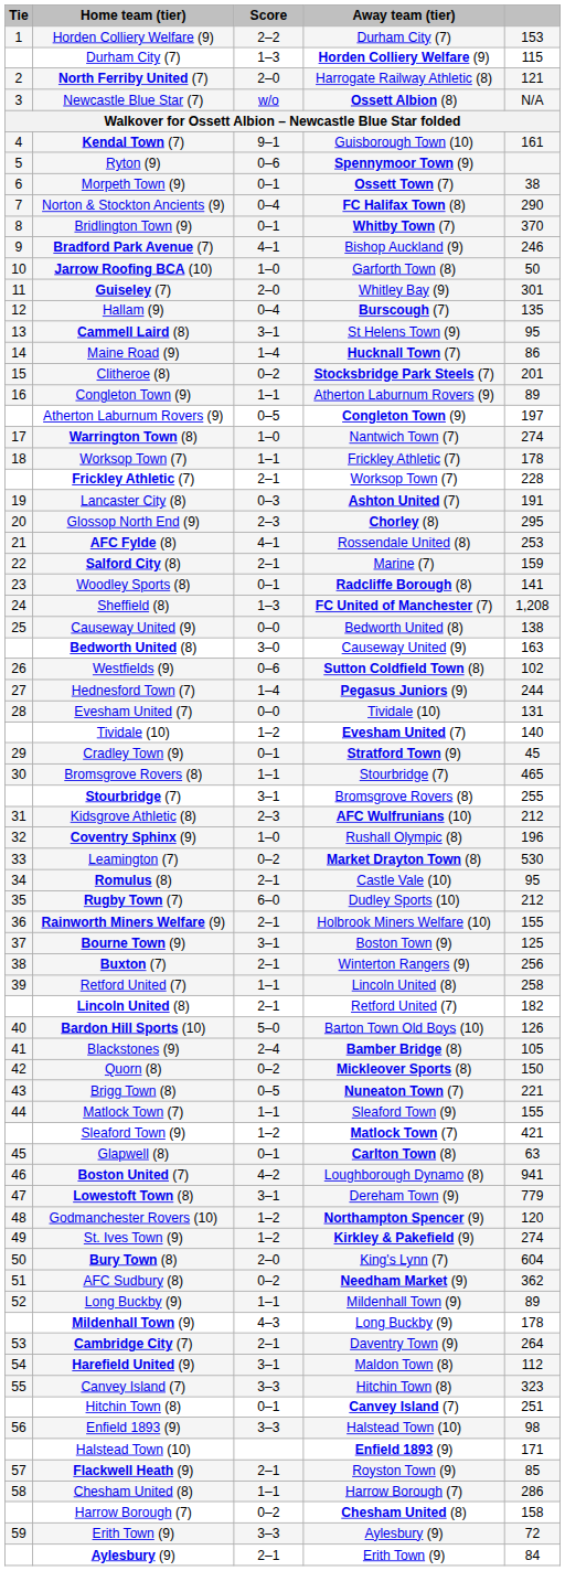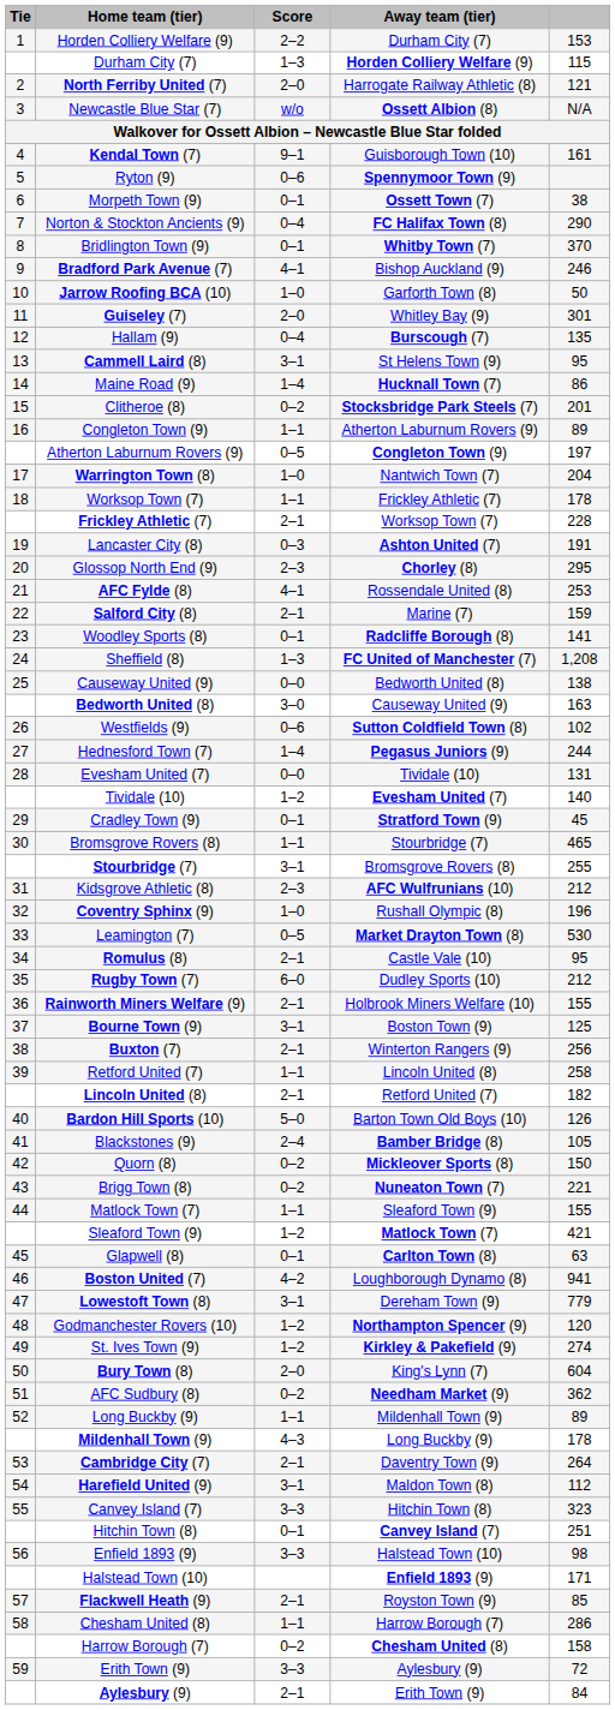 <table class="wikitable" style="width: 600px; background:WhiteSmoke; text-align:center; font-size:90%">
 <tr>
 <td scope="col" style="width:  5.00%; background:silver;"><strong>Tie</strong></td>
 <td scope="col" style="width: 36.25%; background:silver;"><strong>Home team (tier)</strong></td>
 <td scope="col" style="width: 12.50%; background:silver;"><strong>Score</strong></td>
 <td scope="col" style="width: 36.25%; background:silver;"><strong>Away team (tier)</strong></td>
 <td scope="col" style="width: 10.00%; background:silver;"><strong></strong></td>
 </tr>
 <tr>
 <td>1</td>
 <td><a href='#'>Horden Colliery Welfare</a> (9)</td>
 <td>2–2</td>
 <td><a href='#'>Durham City</a> (7)</td>
 <td>153</td>
 </tr>
 <tr style="background:white;">
 <td><em></em></td>
 <td><a href='#'>Durham City</a> (7)</td>
 <td>1–3</td>
 <td><strong><a href='#'>Horden Colliery Welfare</a></strong> (9)</td>
 <td>115</td>
 </tr>
 <tr>
 <td>2</td>
 <td><strong><a href='#'>North Ferriby United</a></strong> (7)</td>
 <td>2–0</td>
 <td><a href='#'>Harrogate Railway Athletic</a> (8)</td>
 <td>121</td>
 </tr>
 <tr>
 <td>3</td>
 <td><a href='#'>Newcastle Blue Star</a> (7)</td>
 <td><a href='#'>w/o</a></td>
 <td><strong><a href='#'>Ossett Albion</a></strong> (8)</td>
 <td>N/A</td>
 </tr>
 <tr>
 <th colspan="5">Walkover for Ossett Albion – Newcastle Blue Star folded</th>
 </tr>
 <tr>
 <td>4</td>
 <td><strong><a href='#'>Kendal Town</a></strong> (7)</td>
 <td>9–1</td>
 <td><a href='#'>Guisborough Town</a> (10)</td>
 <td>161</td>
 </tr>
 <tr>
 <td>5</td>
 <td><a href='#'>Ryton</a> (9)</td>
 <td>0–6</td>
 <td><strong><a href='#'>Spennymoor Town</a></strong> (9)</td>
 <td></td>
 </tr>
 <tr>
 <td>6</td>
 <td><a href='#'>Morpeth Town</a> (9)</td>
 <td>0–1</td>
 <td><strong><a href='#'>Ossett Town</a></strong> (7)</td>
 <td>38</td>
 </tr>
 <tr>
 <td>7</td>
 <td><a href='#'>Norton & Stockton Ancients</a> (9)</td>
 <td>0–4</td>
 <td><strong><a href='#'>FC Halifax Town</a></strong> (8)</td>
 <td>290</td>
 </tr>
 <tr>
 <td>8</td>
 <td><a href='#'>Bridlington Town</a> (9)</td>
 <td>0–1</td>
 <td><strong><a href='#'>Whitby Town</a></strong> (7)</td>
 <td>370</td>
 </tr>
 <tr>
 <td>9</td>
 <td><strong><a href='#'>Bradford Park Avenue</a></strong> (7)</td>
 <td>4–1</td>
 <td><a href='#'>Bishop Auckland</a> (9)</td>
 <td>246</td>
 </tr>
 <tr>
 <td>10</td>
 <td><strong><a href='#'>Jarrow Roofing BCA</a></strong> (10)</td>
 <td>1–0</td>
 <td><a href='#'>Garforth Town</a> (8)</td>
 <td>50</td>
 </tr>
 <tr>
 <td>11</td>
 <td><strong><a href='#'>Guiseley</a></strong> (7)</td>
 <td>2–0</td>
 <td><a href='#'>Whitley Bay</a> (9)</td>
 <td>301</td>
 </tr>
 <tr>
 <td>12</td>
 <td><a href='#'>Hallam</a> (9)</td>
 <td>0–4</td>
 <td><strong><a href='#'>Burscough</a></strong> (7)</td>
 <td>135</td>
 </tr>
 <tr>
 <td>13</td>
 <td><strong><a href='#'>Cammell Laird</a></strong> (8)</td>
 <td>3–1</td>
 <td><a href='#'>St Helens Town</a> (9)</td>
 <td>95</td>
 </tr>
 <tr>
 <td>14</td>
 <td><a href='#'>Maine Road</a> (9)</td>
 <td>1–4</td>
 <td><strong><a href='#'>Hucknall Town</a></strong> (7)</td>
 <td>86</td>
 </tr>
 <tr>
 <td>15</td>
 <td><a href='#'>Clitheroe</a> (8)</td>
 <td>0–2</td>
 <td><strong><a href='#'>Stocksbridge Park Steels</a></strong> (7)</td>
 <td>201</td>
 </tr>
 <tr>
 <td>16</td>
 <td><a href='#'>Congleton Town</a> (9)</td>
 <td>1–1</td>
 <td><a href='#'>Atherton Laburnum Rovers</a> (9)</td>
 <td>89</td>
 </tr>
 <tr style="background:white;">
 <td><em></em></td>
 <td><a href='#'>Atherton Laburnum Rovers</a> (9)</td>
 <td>0–5</td>
 <td><strong><a href='#'>Congleton Town</a></strong> (9)</td>
 <td>197</td>
 </tr>
 <tr>
 <td>17</td>
 <td><strong><a href='#'>Warrington Town</a></strong> (8)</td>
 <td>1–0</td>
 <td><a href='#'>Nantwich Town</a> (7)</td>
-<td>274</td>
+<td>204</td>
 </tr>
 <tr>
 <td>18</td>
 <td><a href='#'>Worksop Town</a> (7)</td>
 <td>1–1</td>
 <td><a href='#'>Frickley Athletic</a> (7)</td>
 <td>178</td>
 </tr>
 <tr style="background:white;">
 <td><em></em></td>
 <td><strong><a href='#'>Frickley Athletic</a></strong> (7)</td>
 <td>2–1</td>
 <td><a href='#'>Worksop Town</a> (7)</td>
 <td>228</td>
 </tr>
 <tr>
 <td>19</td>
 <td><a href='#'>Lancaster City</a> (8)</td>
 <td>0–3</td>
 <td><strong><a href='#'>Ashton United</a></strong> (7)</td>
 <td>191</td>
 </tr>
 <tr>
 <td>20</td>
 <td><a href='#'>Glossop North End</a> (9)</td>
 <td>2–3</td>
 <td><strong><a href='#'>Chorley</a></strong> (8)</td>
 <td>295</td>
 </tr>
 <tr>
 <td>21</td>
 <td><strong><a href='#'>AFC Fylde</a></strong> (8)</td>
 <td>4–1</td>
 <td><a href='#'>Rossendale United</a> (8)</td>
 <td>253</td>
 </tr>
 <tr>
 <td>22</td>
 <td><strong><a href='#'>Salford City</a></strong> (8)</td>
 <td>2–1</td>
 <td><a href='#'>Marine</a> (7)</td>
 <td>159</td>
 </tr>
 <tr>
 <td>23</td>
 <td><a href='#'>Woodley Sports</a> (8)</td>
 <td>0–1</td>
 <td><strong><a href='#'>Radcliffe Borough</a></strong> (8)</td>
 <td>141</td>
 </tr>
 <tr>
 <td>24</td>
 <td><a href='#'>Sheffield</a> (8)</td>
 <td>1–3</td>
 <td><strong><a href='#'>FC United of Manchester</a></strong> (7)</td>
 <td>1,208</td>
 </tr>
 <tr>
 <td>25</td>
 <td><a href='#'>Causeway United</a> (9)</td>
 <td>0–0</td>
 <td><a href='#'>Bedworth United</a> (8)</td>
 <td>138</td>
 </tr>
 <tr style="background:white;">
 <td><em></em></td>
 <td><strong><a href='#'>Bedworth United</a></strong> (8)</td>
 <td>3–0</td>
 <td><a href='#'>Causeway United</a> (9)</td>
 <td>163</td>
 </tr>
 <tr>
 <td>26</td>
 <td><a href='#'>Westfields</a> (9)</td>
 <td>0–6</td>
 <td><strong><a href='#'>Sutton Coldfield Town</a></strong> (8)</td>
 <td>102</td>
 </tr>
 <tr>
 <td>27</td>
 <td><a href='#'>Hednesford Town</a> (7)</td>
 <td>1–4</td>
 <td><strong><a href='#'>Pegasus Juniors</a></strong> (9)</td>
 <td>244</td>
 </tr>
 <tr>
 <td>28</td>
 <td><a href='#'>Evesham United</a> (7)</td>
 <td>0–0</td>
 <td><a href='#'>Tividale</a> (10)</td>
 <td>131</td>
 </tr>
 <tr style="background:white;">
 <td><em></em></td>
 <td><a href='#'>Tividale</a> (10)</td>
 <td>1–2</td>
 <td><strong><a href='#'>Evesham United</a></strong> (7)</td>
 <td>140</td>
 </tr>
 <tr>
 <td>29</td>
 <td><a href='#'>Cradley Town</a> (9)</td>
 <td>0–1</td>
 <td><strong><a href='#'>Stratford Town</a></strong> (9)</td>
 <td>45</td>
 </tr>
 <tr>
 <td>30</td>
 <td><a href='#'>Bromsgrove Rovers</a> (8)</td>
 <td>1–1</td>
 <td><a href='#'>Stourbridge</a> (7)</td>
 <td>465</td>
 </tr>
 <tr style="background:white;">
 <td><em></em></td>
 <td><strong><a href='#'>Stourbridge</a></strong> (7)</td>
 <td>3–1</td>
 <td><a href='#'>Bromsgrove Rovers</a> (8)</td>
 <td>255</td>
 </tr>
 <tr>
 <td>31</td>
 <td><a href='#'>Kidsgrove Athletic</a> (8)</td>
 <td>2–3</td>
 <td><strong><a href='#'>AFC Wulfrunians</a></strong> (10)</td>
 <td>212</td>
 </tr>
 <tr>
 <td>32</td>
 <td><strong><a href='#'>Coventry Sphinx</a></strong> (9)</td>
 <td>1–0</td>
 <td><a href='#'>Rushall Olympic</a> (8)</td>
 <td>196</td>
 </tr>
 <tr>
 <td>33</td>
 <td><a href='#'>Leamington</a> (7)</td>
-<td>0–2</td>
+<td>0–5</td>
 <td><strong><a href='#'>Market Drayton Town</a></strong> (8)</td>
 <td>530</td>
 </tr>
 <tr>
 <td>34</td>
 <td><strong><a href='#'>Romulus</a></strong> (8)</td>
 <td>2–1</td>
 <td><a href='#'>Castle Vale</a> (10)</td>
 <td>95</td>
 </tr>
 <tr>
 <td>35</td>
 <td><strong><a href='#'>Rugby Town</a></strong> (7)</td>
 <td>6–0</td>
 <td><a href='#'>Dudley Sports</a> (10)</td>
 <td>212</td>
 </tr>
 <tr>
 <td>36</td>
 <td><strong><a href='#'>Rainworth Miners Welfare</a></strong> (9)</td>
 <td>2–1</td>
 <td><a href='#'>Holbrook Miners Welfare</a> (10)</td>
 <td>155</td>
 </tr>
 <tr>
 <td>37</td>
 <td><strong><a href='#'>Bourne Town</a></strong> (9)</td>
 <td>3–1</td>
 <td><a href='#'>Boston Town</a> (9)</td>
 <td>125</td>
 </tr>
 <tr>
 <td>38</td>
 <td><strong><a href='#'>Buxton</a></strong> (7)</td>
 <td>2–1</td>
 <td><a href='#'>Winterton Rangers</a> (9)</td>
 <td>256</td>
 </tr>
 <tr>
 <td>39</td>
 <td><a href='#'>Retford United</a> (7)</td>
 <td>1–1</td>
 <td><a href='#'>Lincoln United</a> (8)</td>
 <td>258</td>
 </tr>
 <tr style="background:white;">
 <td><em></em></td>
 <td><strong><a href='#'>Lincoln United</a></strong> (8)</td>
 <td>2–1</td>
 <td><a href='#'>Retford United</a> (7)</td>
 <td>182</td>
 </tr>
 <tr>
 <td>40</td>
 <td><strong><a href='#'>Bardon Hill Sports</a></strong> (10)</td>
 <td>5–0</td>
 <td><a href='#'>Barton Town Old Boys</a> (10)</td>
 <td>126</td>
 </tr>
 <tr>
 <td>41</td>
 <td><a href='#'>Blackstones</a> (9)</td>
 <td>2–4</td>
 <td><strong><a href='#'>Bamber Bridge</a></strong> (8)</td>
 <td>105</td>
 </tr>
 <tr>
 <td>42</td>
 <td><a href='#'>Quorn</a> (8)</td>
 <td>0–2</td>
 <td><strong><a href='#'>Mickleover Sports</a></strong> (8)</td>
 <td>150</td>
 </tr>
 <tr>
 <td>43</td>
 <td><a href='#'>Brigg Town</a> (8)</td>
-<td>0–5</td>
+<td>0–2</td>
 <td><strong><a href='#'>Nuneaton Town</a></strong> (7)</td>
 <td>221</td>
 </tr>
 <tr>
 <td>44</td>
 <td><a href='#'>Matlock Town</a> (7)</td>
 <td>1–1</td>
 <td><a href='#'>Sleaford Town</a> (9)</td>
 <td>155</td>
 </tr>
 <tr style="background:white;">
 <td><em></em></td>
 <td><a href='#'>Sleaford Town</a> (9)</td>
 <td>1–2</td>
 <td><strong><a href='#'>Matlock Town</a></strong> (7)</td>
 <td>421</td>
 </tr>
 <tr>
 <td>45</td>
 <td><a href='#'>Glapwell</a> (8)</td>
 <td>0–1</td>
 <td><strong><a href='#'>Carlton Town</a></strong> (8)</td>
 <td>63</td>
 </tr>
 <tr>
 <td>46</td>
 <td><strong><a href='#'>Boston United</a></strong> (7)</td>
 <td>4–2</td>
 <td><a href='#'>Loughborough Dynamo</a> (8)</td>
 <td>941</td>
 </tr>
 <tr>
 <td>47</td>
 <td><strong><a href='#'>Lowestoft Town</a></strong> (8)</td>
 <td>3–1</td>
 <td><a href='#'>Dereham Town</a> (9)</td>
 <td>779</td>
 </tr>
 <tr>
 <td>48</td>
 <td><a href='#'>Godmanchester Rovers</a> (10)</td>
 <td>1–2</td>
 <td><strong><a href='#'>Northampton Spencer</a></strong> (9)</td>
 <td>120</td>
 </tr>
 <tr>
 <td>49</td>
 <td><a href='#'>St. Ives Town</a> (9)</td>
 <td>1–2</td>
 <td><strong><a href='#'>Kirkley & Pakefield</a></strong> (9)</td>
 <td>274</td>
 </tr>
 <tr>
 <td>50</td>
 <td><strong><a href='#'>Bury Town</a></strong> (8)</td>
 <td>2–0</td>
 <td><a href='#'>King's Lynn</a> (7)</td>
 <td>604</td>
 </tr>
 <tr>
 <td>51</td>
 <td><a href='#'>AFC Sudbury</a> (8)</td>
 <td>0–2</td>
 <td><strong><a href='#'>Needham Market</a></strong> (9)</td>
 <td>362</td>
 </tr>
 <tr>
 <td>52</td>
 <td><a href='#'>Long Buckby</a> (9)</td>
 <td>1–1</td>
 <td><a href='#'>Mildenhall Town</a> (9)</td>
 <td>89</td>
 </tr>
 <tr style="background:white;">
 <td><em></em></td>
 <td><strong><a href='#'>Mildenhall Town</a></strong> (9)</td>
 <td>4–3</td>
 <td><a href='#'>Long Buckby</a> (9)</td>
 <td>178</td>
 </tr>
 <tr>
 <td>53</td>
 <td><strong><a href='#'>Cambridge City</a></strong> (7)</td>
 <td>2–1</td>
 <td><a href='#'>Daventry Town</a> (9)</td>
 <td>264</td>
 </tr>
 <tr>
 <td>54</td>
 <td><strong><a href='#'>Harefield United</a></strong> (9)</td>
 <td>3–1</td>
 <td><a href='#'>Maldon Town</a> (8)</td>
 <td>112</td>
 </tr>
 <tr>
 <td>55</td>
 <td><a href='#'>Canvey Island</a> (7)</td>
 <td>3–3</td>
 <td><a href='#'>Hitchin Town</a> (8)</td>
 <td>323</td>
 </tr>
 <tr style="background:white;">
 <td><em></em></td>
 <td><a href='#'>Hitchin Town</a> (8)</td>
 <td>0–1</td>
 <td><strong><a href='#'>Canvey Island</a></strong> (7)</td>
 <td>251</td>
 </tr>
 <tr>
 <td>56</td>
 <td><a href='#'>Enfield 1893</a> (9)</td>
 <td>3–3</td>
 <td><a href='#'>Halstead Town</a> (10)</td>
 <td>98</td>
 </tr>
 <tr style="background:white;">
 <td><em></em></td>
 <td><a href='#'>Halstead Town</a> (10)</td>
 <td></td>
 <td><strong><a href='#'>Enfield 1893</a></strong> (9)</td>
 <td>171</td>
 </tr>
 <tr>
 <td>57</td>
 <td><strong><a href='#'>Flackwell Heath</a></strong> (9)</td>
 <td>2–1</td>
 <td><a href='#'>Royston Town</a> (9)</td>
 <td>85</td>
 </tr>
 <tr>
 <td>58</td>
 <td><a href='#'>Chesham United</a> (8)</td>
 <td>1–1</td>
 <td><a href='#'>Harrow Borough</a> (7)</td>
 <td>286</td>
 </tr>
 <tr style="background:white;">
 <td><em></em></td>
 <td><a href='#'>Harrow Borough</a> (7)</td>
 <td>0–2</td>
 <td><strong><a href='#'>Chesham United</a></strong> (8)</td>
 <td>158</td>
 </tr>
 <tr>
 <td>59</td>
 <td><a href='#'>Erith Town</a> (9)</td>
 <td>3–3</td>
 <td><a href='#'>Aylesbury</a> (9)</td>
 <td>72</td>
 </tr>
 <tr style="background:white;">
 <td><em></em></td>
 <td><strong><a href='#'>Aylesbury</a></strong> (9)</td>
 <td>2–1</td>
 <td><a href='#'>Erith Town</a> (9)</td>
 <td>84</td>
 </tr>
 </table>
